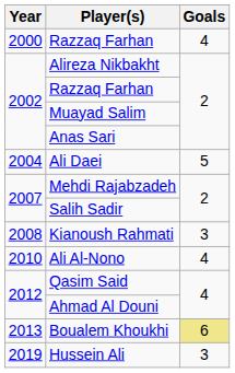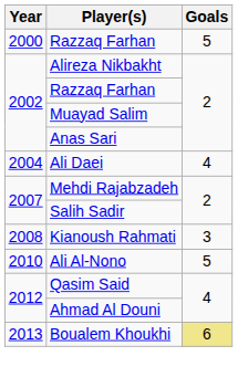 <table class="wikitable" style="text-align:center">
 <tr>
 <th>Year</th>
 <th>Player(s)</th>
 <th>Goals</th>
 </tr>
 <tr>
 <td><a href='#'>2000</a></td>
 <td align=left> <a href='#'>Razzaq Farhan</a></td>
-<td>4</td>
+<td>5</td>
 </tr>
 <tr>
 <td rowspan="4"><a href='#'>2002</a></td>
 <td align=left> <a href='#'>Alireza Nikbakht</a></td>
 <td rowspan="4">2</td>
 </tr>
 <tr>
 <td align=left> <a href='#'>Razzaq Farhan</a></td>
 </tr>
 <tr>
 <td align=left> <a href='#'>Muayad Salim</a></td>
 </tr>
 <tr>
 <td align=left> <a href='#'>Anas Sari</a></td>
 </tr>
 <tr>
 <td><a href='#'>2004</a></td>
 <td align=left> <a href='#'>Ali Daei</a></td>
-<td>5</td>
+<td>4</td>
 </tr>
 <tr>
 <td rowspan="2"><a href='#'>2007</a></td>
 <td align=left> <a href='#'>Mehdi Rajabzadeh</a></td>
 <td rowspan="2">2</td>
 </tr>
 <tr>
 <td align=left> <a href='#'>Salih Sadir</a></td>
 </tr>
 <tr>
 <td><a href='#'>2008</a></td>
 <td align=left> <a href='#'>Kianoush Rahmati</a></td>
 <td>3</td>
 </tr>
 <tr>
 <td><a href='#'>2010</a></td>
 <td align=left> <a href='#'>Ali Al-Nono</a></td>
-<td>4</td>
+<td>5</td>
 </tr>
 <tr>
 <td rowspan="2"><a href='#'>2012</a></td>
 <td align=left> <a href='#'>Qasim Said</a></td>
 <td rowspan="2">4</td>
 </tr>
 <tr>
 <td align=left> <a href='#'>Ahmad Al Douni</a></td>
 </tr>
 <tr>
 <td><a href='#'>2013</a></td>
 <td align=left> <a href='#'>Boualem Khoukhi</a></td>
 <td style="background: khaki;">6</td>
 </tr>
-<tr>
-<td><a href='#'>2019</a></td>
-<td align=left> <a href='#'>Hussein Ali</a></td>
-<td>3</td>
-</tr>
 </table>
